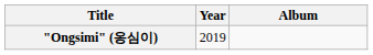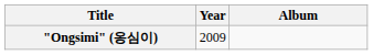 <table class="wikitable plainrowheaders" style="text-align:center;">
 <tr>
 <th scope="col" style="width:14em;">Title</th>
 <th scope="col">Year</th>
 <th scope="col" style="width:10em;">Album</th>
 </tr>
 <tr>
 <th scope="row">"Ongsimi" (옹심이) <br></th>
-<td>2019</td>
+<td>2009</td>
 <td></td>
 </tr>
 </table>
